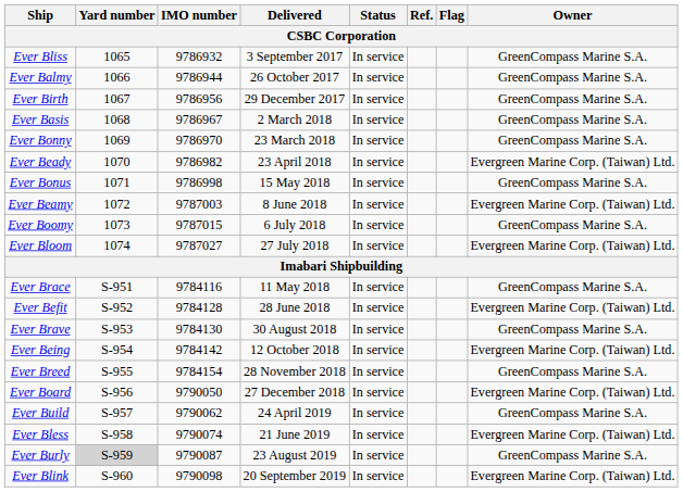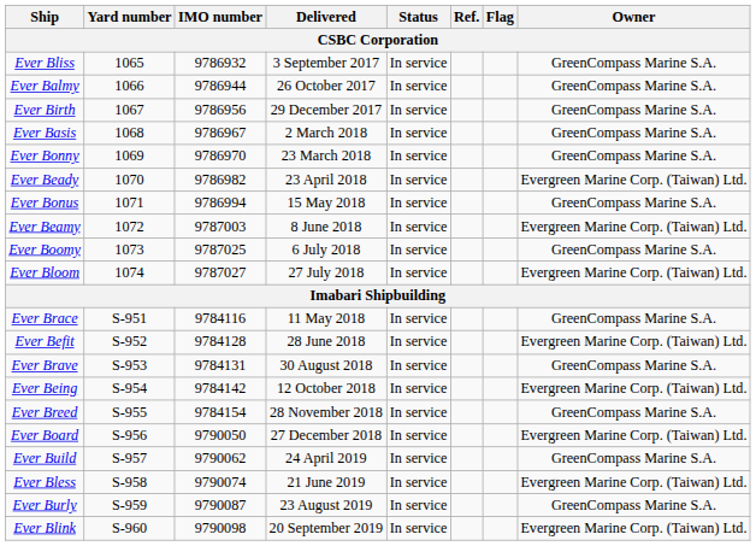 <table class="wikitable" style="text-align:center">
 <tr>
 <th>Ship</th>
 <th>Yard number</th>
 <th>IMO number</th>
 <th>Delivered</th>
 <th>Status</th>
 <th>Ref.</th>
 <th>Flag</th>
 <th>Owner</th>
 </tr>
 <tr>
 <th colspan="8">CSBC Corporation</th>
 </tr>
 <tr>
 <td><em><a href='#'>Ever Bliss</a></em></td>
 <td>1065</td>
 <td>9786932</td>
 <td>3 September 2017</td>
 <td>In service</td>
 <td></td>
 <td></td>
 <td>GreenCompass Marine S.A.</td>
 </tr>
 <tr>
 <td><em><a href='#'>Ever Balmy</a></em></td>
 <td>1066</td>
 <td>9786944</td>
 <td>26 October 2017</td>
 <td>In service</td>
 <td></td>
 <td></td>
 <td>GreenCompass Marine S.A.</td>
 </tr>
 <tr>
 <td><em><a href='#'>Ever Birth</a></em></td>
 <td>1067</td>
 <td>9786956</td>
 <td>29 December 2017</td>
 <td>In service</td>
 <td></td>
 <td></td>
 <td>GreenCompass Marine S.A.</td>
 </tr>
 <tr>
 <td><em><a href='#'>Ever Basis</a></em></td>
 <td>1068</td>
 <td>9786967</td>
 <td>2 March 2018</td>
 <td>In service</td>
 <td></td>
 <td></td>
 <td>GreenCompass Marine S.A.</td>
 </tr>
 <tr>
 <td><em><a href='#'>Ever Bonny</a></em></td>
 <td>1069</td>
 <td>9786970</td>
 <td>23 March 2018</td>
 <td>In service</td>
 <td></td>
 <td></td>
 <td>GreenCompass Marine S.A.</td>
 </tr>
 <tr>
 <td><em><a href='#'>Ever Beady</a></em></td>
 <td>1070</td>
 <td>9786982</td>
 <td>23 April 2018</td>
 <td>In service</td>
 <td></td>
 <td></td>
 <td>Evergreen Marine Corp. (Taiwan) Ltd.</td>
 </tr>
 <tr>
 <td><em><a href='#'>Ever Bonus</a></em></td>
 <td>1071</td>
-<td>9786998</td>
+<td>9786994</td>
 <td>15 May 2018</td>
 <td>In service</td>
 <td></td>
 <td></td>
 <td>GreenCompass Marine S.A.</td>
 </tr>
 <tr>
 <td><em><a href='#'>Ever Beamy</a></em></td>
 <td>1072</td>
 <td>9787003</td>
 <td>8 June 2018</td>
 <td>In service</td>
 <td></td>
 <td></td>
 <td>Evergreen Marine Corp. (Taiwan) Ltd.</td>
 </tr>
 <tr>
 <td><em><a href='#'>Ever Boomy</a></em></td>
 <td>1073</td>
-<td>9787015</td>
+<td>9787025</td>
 <td>6 July 2018</td>
 <td>In service</td>
 <td></td>
 <td></td>
 <td>GreenCompass Marine S.A.</td>
 </tr>
 <tr>
 <td><em><a href='#'>Ever Bloom</a></em></td>
 <td>1074</td>
 <td>9787027</td>
 <td>27 July 2018</td>
 <td>In service</td>
 <td></td>
 <td></td>
 <td>Evergreen Marine Corp. (Taiwan) Ltd.</td>
 </tr>
 <tr>
 <th colspan="8">Imabari Shipbuilding</th>
 </tr>
 <tr>
 <td><em><a href='#'>Ever Brace</a></em></td>
 <td>S-951</td>
 <td>9784116</td>
 <td>11 May 2018</td>
 <td>In service</td>
 <td></td>
 <td></td>
 <td>GreenCompass Marine S.A.</td>
 </tr>
 <tr>
 <td><em><a href='#'>Ever Befit</a></em></td>
 <td>S-952</td>
 <td>9784128</td>
 <td>28 June 2018</td>
 <td>In service</td>
 <td></td>
 <td></td>
 <td>Evergreen Marine Corp. (Taiwan) Ltd.</td>
 </tr>
 <tr>
 <td><em><a href='#'>Ever Brave</a></em></td>
 <td>S-953</td>
-<td>9784130</td>
+<td>9784131</td>
 <td>30 August 2018</td>
 <td>In service</td>
 <td></td>
 <td></td>
 <td>GreenCompass Marine S.A.</td>
 </tr>
 <tr>
 <td><em><a href='#'>Ever Being</a></em></td>
 <td>S-954</td>
 <td>9784142</td>
 <td>12 October 2018</td>
 <td>In service</td>
 <td></td>
 <td></td>
 <td>Evergreen Marine Corp. (Taiwan) Ltd.</td>
 </tr>
 <tr>
 <td><em><a href='#'>Ever Breed</a></em></td>
 <td>S-955</td>
 <td>9784154</td>
 <td>28 November 2018</td>
 <td>In service</td>
 <td></td>
 <td></td>
 <td>GreenCompass Marine S.A.</td>
 </tr>
 <tr>
 <td><em><a href='#'>Ever Board</a></em></td>
 <td>S-956</td>
 <td>9790050</td>
 <td>27 December 2018</td>
 <td>In service</td>
 <td></td>
 <td></td>
 <td>Evergreen Marine Corp. (Taiwan) Ltd.</td>
 </tr>
 <tr>
 <td><em><a href='#'>Ever Build</a></em></td>
 <td>S-957</td>
 <td>9790062</td>
 <td>24 April 2019</td>
 <td>In service</td>
 <td></td>
 <td></td>
 <td>GreenCompass Marine S.A.</td>
 </tr>
 <tr>
 <td><em><a href='#'>Ever Bless</a></em></td>
 <td>S-958</td>
 <td>9790074</td>
 <td>21 June 2019</td>
 <td>In service</td>
 <td></td>
 <td></td>
 <td>Evergreen Marine Corp. (Taiwan) Ltd.</td>
 </tr>
 <tr>
 <td><em><a href='#'>Ever Burly</a></em></td>
-<td style="background: lightgrey;">S-959</td>
+<td>S-959</td>
 <td>9790087</td>
 <td>23 August 2019</td>
 <td>In service</td>
 <td></td>
 <td></td>
 <td>GreenCompass Marine S.A.</td>
 </tr>
 <tr>
 <td><em><a href='#'>Ever Blink</a></em></td>
 <td>S-960</td>
 <td>9790098</td>
 <td>20 September 2019</td>
 <td>In service</td>
 <td></td>
 <td></td>
 <td>Evergreen Marine Corp. (Taiwan) Ltd.</td>
 </tr>
 </table>
